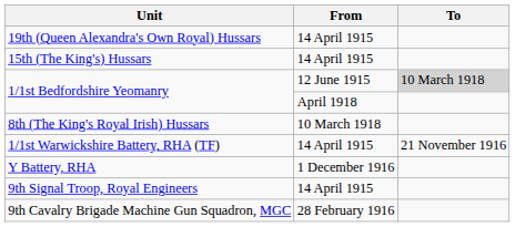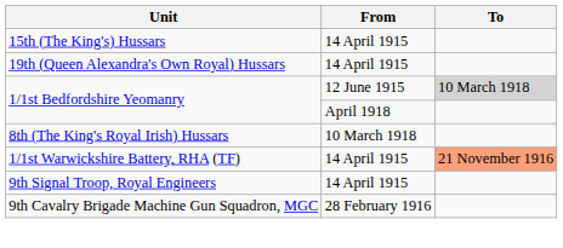 <table class="wikitable">
 <tr>
 <th>Unit</th>
 <th>From</th>
 <th>To</th>
 </tr>
 <tr>
-<td><a href='#'>19th (Queen Alexandra's Own Royal) Hussars</a></td>
+<td><a href='#'>15th (The King's) Hussars</a></td>
 <td>14 April 1915</td>
 <td></td>
 </tr>
 <tr>
-<td><a href='#'>15th (The King's) Hussars</a></td>
+<td><a href='#'>19th (Queen Alexandra's Own Royal) Hussars</a></td>
 <td>14 April 1915</td>
 <td></td>
 </tr>
 <tr>
 <td rowspan=2><a href='#'>1/1st Bedfordshire Yeomanry</a></td>
 <td>12 June 1915</td>
 <td style="background: lightgrey;">10 March 1918</td>
 </tr>
 <tr>
 <td>April 1918</td>
 <td></td>
 </tr>
 <tr>
 <td><a href='#'>8th (The King's Royal Irish) Hussars</a></td>
 <td>10 March 1918</td>
 <td></td>
 </tr>
 <tr>
 <td><a href='#'>1/1st Warwickshire Battery, RHA</a> (<a href='#'>TF</a>)</td>
 <td>14 April 1915</td>
-<td>21 November 1916</td>
-</tr>
-<tr>
-<td><a href='#'>Y Battery, RHA</a></td>
-<td>1 December 1916</td>
-<td></td>
+<td style="background: lightsalmon;">21 November 1916</td>
 </tr>
 <tr>
 <td><a href='#'>9th Signal Troop, Royal Engineers</a></td>
 <td>14 April 1915</td>
 <td></td>
 </tr>
 <tr>
 <td>9th Cavalry Brigade Machine Gun Squadron, <a href='#'>MGC</a></td>
 <td>28 February 1916</td>
 <td></td>
 </tr>
 </table>
